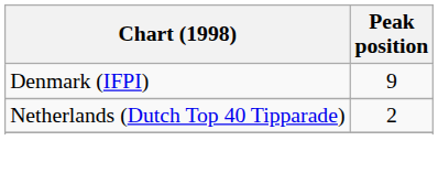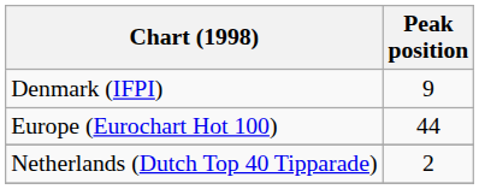 <table class="wikitable sortable">
 <tr>
 <th>Chart (1998)</th>
 <th>Peak<br>position</th>
 </tr>
 <tr>
 <td>Denmark (<a href='#'>IFPI</a>)</td>
 <td style="text-align:center;">9</td>
+</tr>
+<tr>
+<td>Europe (<a href='#'>Eurochart Hot 100</a>)</td>
+<td style="text-align:center;">44</td>
 </tr>
 <tr>
 </tr>
 <tr>
 <td>Netherlands (<a href='#'>Dutch Top 40 Tipparade</a>)</td>
 <td style="text-align:center;">2</td>
 </tr>
 <tr>
 </tr>
 <tr>
 </tr>
 <tr>
 </tr>
 </table>
